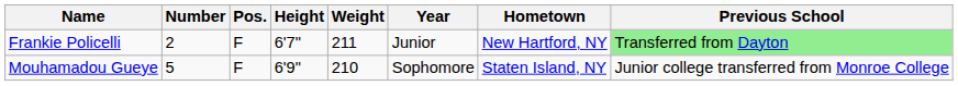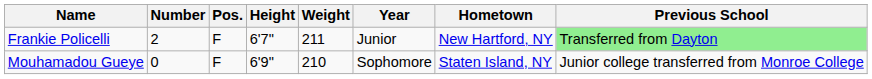 <table class="wikitable sortable" border="1">
 <tr>
 <th>Name</th>
 <th>Number</th>
 <th>Pos.</th>
 <th>Height</th>
 <th>Weight</th>
 <th>Year</th>
 <th>Hometown</th>
 <th class="unsortable">Previous School</th>
 </tr>
 <tr>
 <td><a href='#'>Frankie Policelli</a></td>
 <td>2</td>
 <td>F</td>
 <td>6'7"</td>
 <td>211</td>
 <td>Junior</td>
 <td><a href='#'>New Hartford, NY</a></td>
 <td style="background: lightgreen;">Transferred from <a href='#'>Dayton</a></td>
 </tr>
 <tr>
 <td><a href='#'>Mouhamadou Gueye</a></td>
-<td>5</td>
+<td>0</td>
 <td>F</td>
 <td>6'9"</td>
 <td>210</td>
 <td>Sophomore</td>
 <td><a href='#'>Staten Island, NY</a></td>
 <td>Junior college transferred from <a href='#'>Monroe College</a></td>
 </tr>
 </table>
